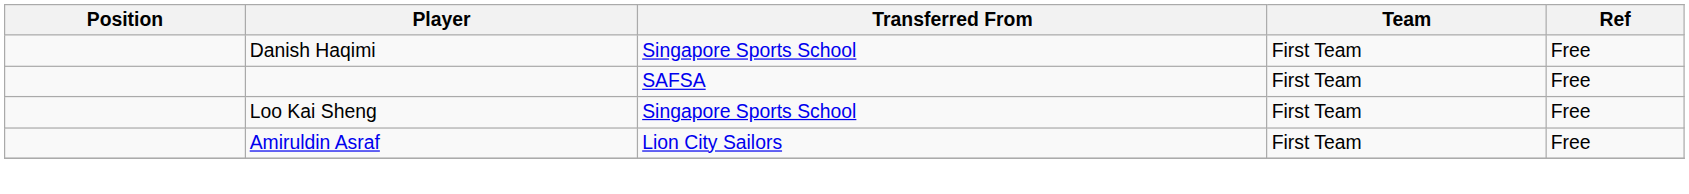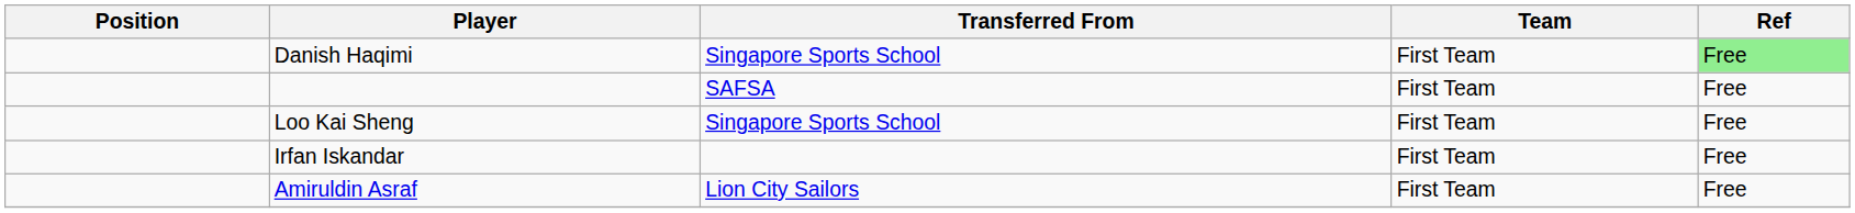 <table class="wikitable sortable" style="width:70%; text-align:center; font-size:100%; text-align:left;">
 <tr>
 <th><strong>Position</strong></th>
 <th><strong>Player</strong></th>
 <th><strong>Transferred From</strong></th>
 <th><strong>Team</strong></th>
 <th><strong>Ref</strong></th>
 </tr>
 <tr>
 <td></td>
 <td> Danish Haqimi</td>
 <td> <a href='#'>Singapore Sports School</a></td>
 <td>First Team</td>
-<td>Free</td>
+<td style="background: lightgreen;">Free</td>
 </tr>
 <tr>
 <td></td>
 <td></td>
 <td> <a href='#'>SAFSA</a></td>
 <td>First Team</td>
 <td>Free</td>
 </tr>
 <tr>
 <td></td>
 <td> Loo Kai Sheng</td>
 <td> <a href='#'>Singapore Sports School</a></td>
 <td>First Team</td>
 <td>Free</td>
 </tr>
 <tr>
 <td></td>
+<td> Irfan Iskandar</td>
+<td></td>
+<td>First Team</td>
+<td>Free</td>
+</tr>
+<tr>
+<td></td>
 <td> <a href='#'>Amiruldin Asraf</a></td>
 <td> <a href='#'>Lion City Sailors</a></td>
 <td>First Team</td>
 <td>Free</td>
 </tr>
 <tr>
 </tr>
 </table>
